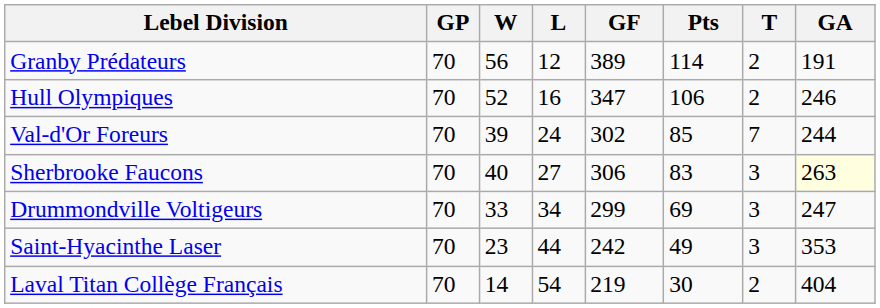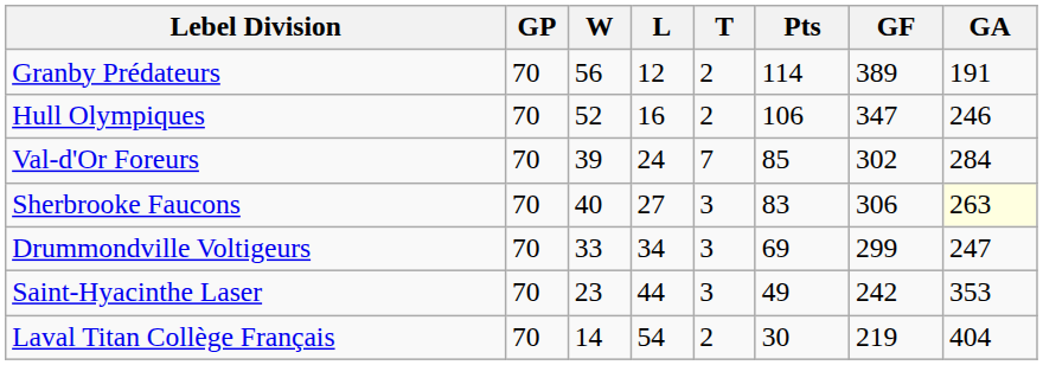 <table class="wikitable">
 <tr>
 <th bgcolor="#DDDDFF" width="40%">Lebel Division</th>
 <th bgcolor="#DDDDFF" width="5%">GP</th>
 <th bgcolor="#DDDDFF" width="5%">W</th>
 <th bgcolor="#DDDDFF" width="5%">L</th>
+<th bgcolor="#DDDDFF" width="5%">T</th>
+<th bgcolor="#DDDDFF" width="7.5%">Pts</th>
 <th bgcolor="#DDDDFF" width="7.5%">GF</th>
-<th bgcolor="#DDDDFF" width="7.5%">Pts</th>
-<th bgcolor="#DDDDFF" width="5%">T</th>
 <th bgcolor="#DDDDFF" width="7.5%">GA</th>
 </tr>
 <tr>
 <td><a href='#'>Granby Prédateurs</a></td>
 <td>70</td>
 <td>56</td>
 <td>12</td>
+<td>2</td>
+<td>114</td>
 <td>389</td>
-<td>114</td>
-<td>2</td>
 <td>191</td>
 </tr>
 <tr>
 <td><a href='#'>Hull Olympiques</a></td>
 <td>70</td>
 <td>52</td>
 <td>16</td>
+<td>2</td>
+<td>106</td>
 <td>347</td>
-<td>106</td>
-<td>2</td>
 <td>246</td>
 </tr>
 <tr>
 <td><a href='#'>Val-d'Or Foreurs</a></td>
 <td>70</td>
 <td>39</td>
 <td>24</td>
+<td>7</td>
+<td>85</td>
 <td>302</td>
-<td>85</td>
-<td>7</td>
-<td>244</td>
+<td>284</td>
 </tr>
 <tr>
 <td><a href='#'>Sherbrooke Faucons</a></td>
 <td>70</td>
 <td>40</td>
 <td>27</td>
+<td>3</td>
+<td>83</td>
 <td>306</td>
-<td>83</td>
-<td>3</td>
 <td style="background: lightyellow;">263</td>
 </tr>
 <tr>
 <td><a href='#'>Drummondville Voltigeurs</a></td>
 <td>70</td>
 <td>33</td>
 <td>34</td>
+<td>3</td>
+<td>69</td>
 <td>299</td>
-<td>69</td>
-<td>3</td>
 <td>247</td>
 </tr>
 <tr>
 <td><a href='#'>Saint-Hyacinthe Laser</a></td>
 <td>70</td>
 <td>23</td>
 <td>44</td>
+<td>3</td>
+<td>49</td>
 <td>242</td>
-<td>49</td>
-<td>3</td>
 <td>353</td>
 </tr>
 <tr>
 <td><a href='#'>Laval Titan Collège Français</a></td>
 <td>70</td>
 <td>14</td>
 <td>54</td>
+<td>2</td>
+<td>30</td>
 <td>219</td>
-<td>30</td>
-<td>2</td>
 <td>404</td>
 </tr>
 </table>
